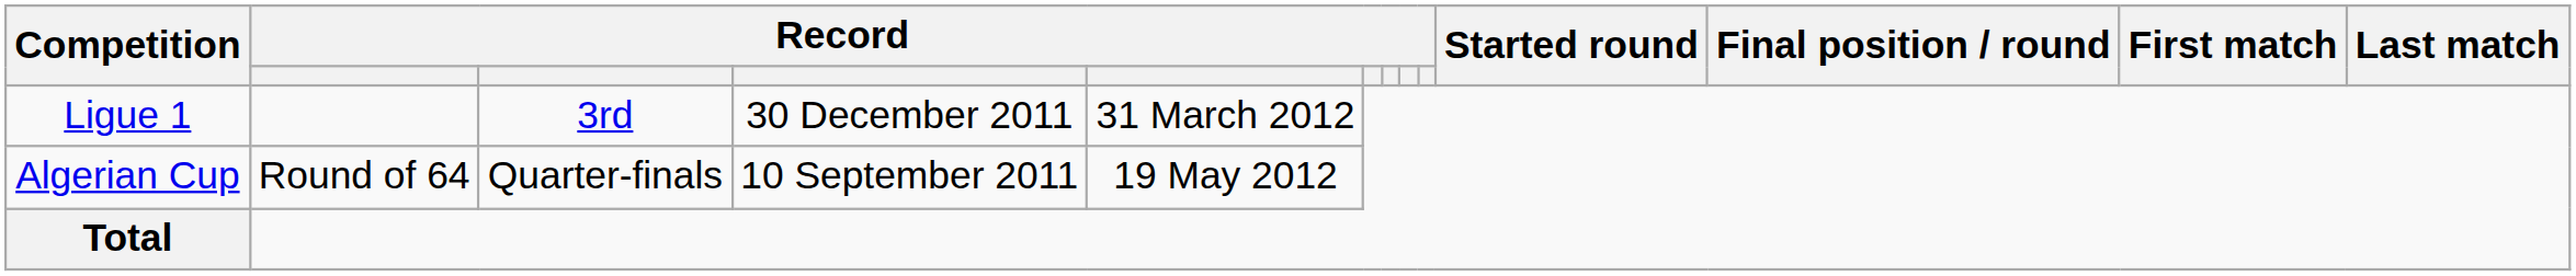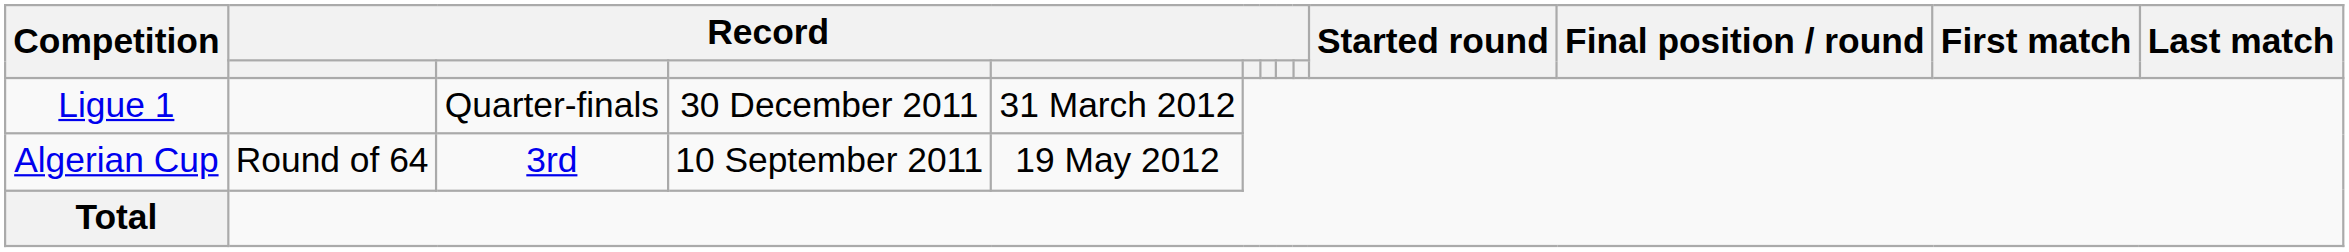 <table class="wikitable" style="text-align: center">
 <tr>
 <th rowspan=2>Competition</th>
 <th colspan=8>Record</th>
 <th rowspan=2>Started round</th>
 <th rowspan=2>Final position / round</th>
 <th rowspan=2>First match</th>
 <th rowspan=2>Last match</th>
 </tr>
 <tr>
 <th></th>
 <th></th>
 <th></th>
 <th></th>
 <th></th>
 <th></th>
 <th></th>
 <th></th>
 </tr>
 <tr>
 <td><a href='#'>Ligue 1</a><br></td>
 <td></td>
-<td><a href='#'>3rd</a></td>
+<td>Quarter-finals</td>
 <td>30 December 2011</td>
 <td>31 March 2012</td>
 </tr>
 <tr>
 <td><a href='#'>Algerian Cup</a><br></td>
 <td>Round of 64</td>
-<td>Quarter-finals</td>
+<td><a href='#'>3rd</a></td>
 <td>10 September 2011</td>
 <td>19 May 2012</td>
 </tr>
 <tr>
 <th>Total<br></th>
 </tr>
 </table>
